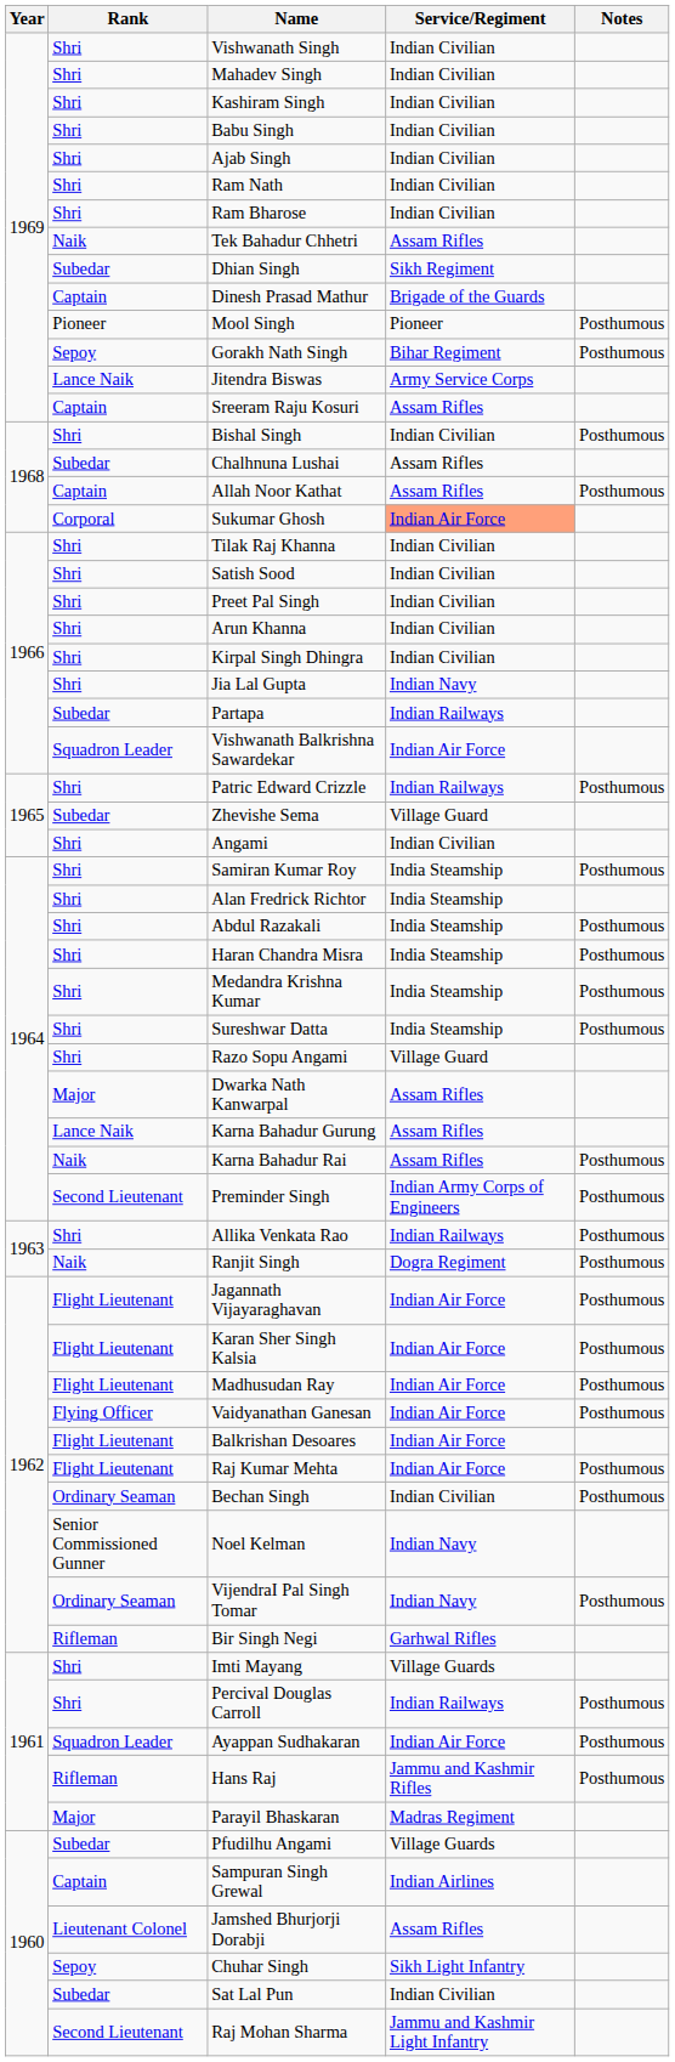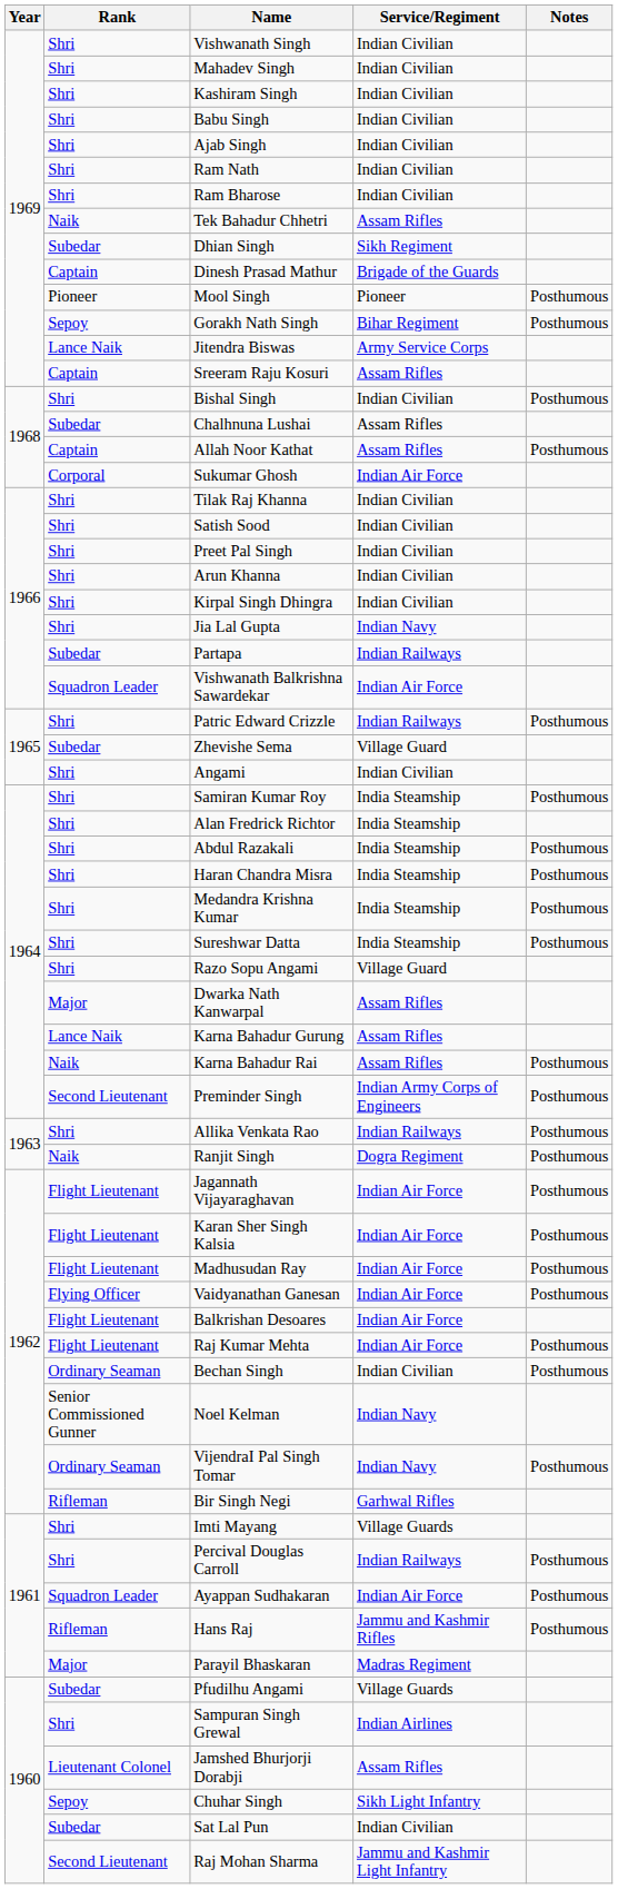 <table class="wikitable sortable">
 <tr>
 <th>Year</th>
 <th>Rank</th>
 <th>Name</th>
 <th>Service/Regiment</th>
 <th>Notes</th>
 </tr>
 <tr>
 <td rowspan="14">1969</td>
 <td><a href='#'>Shri</a></td>
 <td>Vishwanath Singh</td>
 <td>Indian Civilian</td>
 <td></td>
 </tr>
 <tr>
 <td><a href='#'>Shri</a></td>
 <td>Mahadev Singh</td>
 <td>Indian Civilian</td>
 <td></td>
 </tr>
 <tr>
 <td><a href='#'>Shri</a></td>
 <td>Kashiram Singh</td>
 <td>Indian Civilian</td>
 <td></td>
 </tr>
 <tr>
 <td><a href='#'>Shri</a></td>
 <td>Babu Singh</td>
 <td>Indian Civilian</td>
 <td></td>
 </tr>
 <tr>
 <td><a href='#'>Shri</a></td>
 <td>Ajab Singh</td>
 <td>Indian Civilian</td>
 <td></td>
 </tr>
 <tr>
 <td><a href='#'>Shri</a></td>
 <td>Ram Nath</td>
 <td>Indian Civilian</td>
 <td></td>
 </tr>
 <tr>
 <td><a href='#'>Shri</a></td>
 <td>Ram Bharose</td>
 <td>Indian Civilian</td>
 <td></td>
 </tr>
 <tr>
 <td><a href='#'>Naik</a></td>
 <td>Tek Bahadur Chhetri</td>
 <td><a href='#'>Assam Rifles</a></td>
 <td></td>
 </tr>
 <tr>
 <td><a href='#'>Subedar</a></td>
 <td>Dhian Singh</td>
 <td><a href='#'>Sikh Regiment</a></td>
 <td></td>
 </tr>
 <tr>
 <td><a href='#'>Captain</a></td>
 <td>Dinesh Prasad Mathur</td>
 <td><a href='#'>Brigade of the Guards</a></td>
 <td></td>
 </tr>
 <tr>
 <td>Pioneer</td>
 <td>Mool Singh</td>
 <td>Pioneer</td>
 <td>Posthumous</td>
 </tr>
 <tr>
 <td><a href='#'>Sepoy</a></td>
 <td>Gorakh Nath Singh</td>
 <td><a href='#'>Bihar Regiment</a></td>
 <td>Posthumous</td>
 </tr>
 <tr>
 <td><a href='#'>Lance Naik</a></td>
 <td>Jitendra Biswas</td>
 <td><a href='#'>Army Service Corps</a></td>
 <td></td>
 </tr>
 <tr>
 <td><a href='#'>Captain</a></td>
 <td>Sreeram Raju Kosuri</td>
 <td><a href='#'>Assam Rifles</a></td>
 <td></td>
 </tr>
 <tr>
 <td rowspan="4">1968</td>
 <td><a href='#'>Shri</a></td>
 <td>Bishal Singh</td>
 <td>Indian Civilian</td>
 <td>Posthumous</td>
 </tr>
 <tr>
 <td><a href='#'>Subedar</a></td>
 <td>Chalhnuna Lushai</td>
 <td>Assam Rifles</td>
 <td></td>
 </tr>
 <tr>
 <td><a href='#'>Captain</a></td>
 <td>Allah Noor Kathat</td>
 <td><a href='#'>Assam Rifles</a></td>
 <td>Posthumous</td>
 </tr>
 <tr>
 <td><a href='#'>Corporal</a></td>
 <td>Sukumar Ghosh</td>
-<td style="background: lightsalmon;"><a href='#'>Indian Air Force</a></td>
+<td><a href='#'>Indian Air Force</a></td>
 <td></td>
 </tr>
 <tr>
 <td rowspan="8">1966</td>
 <td><a href='#'>Shri</a></td>
 <td>Tilak Raj Khanna</td>
 <td>Indian Civilian</td>
 <td></td>
 </tr>
 <tr>
 <td><a href='#'>Shri</a></td>
 <td>Satish Sood</td>
 <td>Indian Civilian</td>
 <td></td>
 </tr>
 <tr>
 <td><a href='#'>Shri</a></td>
 <td>Preet Pal Singh</td>
 <td>Indian Civilian</td>
 <td></td>
 </tr>
 <tr>
 <td><a href='#'>Shri</a></td>
 <td>Arun Khanna</td>
 <td>Indian Civilian</td>
 <td></td>
 </tr>
 <tr>
 <td><a href='#'>Shri</a></td>
 <td>Kirpal Singh Dhingra</td>
 <td>Indian Civilian</td>
 <td></td>
 </tr>
 <tr>
 <td><a href='#'>Shri</a></td>
 <td>Jia Lal Gupta</td>
 <td><a href='#'>Indian Navy</a></td>
 <td></td>
 </tr>
 <tr>
 <td><a href='#'>Subedar</a></td>
 <td>Partapa</td>
 <td><a href='#'>Indian Railways</a></td>
 <td></td>
 </tr>
 <tr>
 <td><a href='#'>Squadron Leader</a></td>
 <td>Vishwanath Balkrishna Sawardekar</td>
 <td><a href='#'>Indian Air Force</a></td>
 <td></td>
 </tr>
 <tr>
 <td rowspan="3">1965</td>
 <td><a href='#'>Shri</a></td>
 <td>Patric Edward Crizzle</td>
 <td><a href='#'>Indian Railways</a></td>
 <td>Posthumous</td>
 </tr>
 <tr>
 <td><a href='#'>Subedar</a></td>
 <td>Zhevishe Sema</td>
 <td>Village Guard</td>
 <td></td>
 </tr>
 <tr>
 <td><a href='#'>Shri</a></td>
 <td>Angami</td>
 <td>Indian Civilian</td>
 <td></td>
 </tr>
 <tr>
 <td rowspan="11">1964</td>
 <td><a href='#'>Shri</a></td>
 <td>Samiran Kumar Roy</td>
 <td>India Steamship</td>
 <td>Posthumous</td>
 </tr>
 <tr>
 <td><a href='#'>Shri</a></td>
 <td>Alan Fredrick Richtor</td>
 <td>India Steamship</td>
 <td></td>
 </tr>
 <tr>
 <td><a href='#'>Shri</a></td>
 <td>Abdul Razakali</td>
 <td>India Steamship</td>
 <td>Posthumous</td>
 </tr>
 <tr>
 <td><a href='#'>Shri</a></td>
 <td>Haran Chandra Misra</td>
 <td>India Steamship</td>
 <td>Posthumous</td>
 </tr>
 <tr>
 <td><a href='#'>Shri</a></td>
 <td>Medandra Krishna Kumar</td>
 <td>India Steamship</td>
 <td>Posthumous</td>
 </tr>
 <tr>
 <td><a href='#'>Shri</a></td>
 <td>Sureshwar Datta</td>
 <td>India Steamship</td>
 <td>Posthumous</td>
 </tr>
 <tr>
 <td><a href='#'>Shri</a></td>
 <td>Razo Sopu Angami</td>
 <td>Village Guard</td>
 <td></td>
 </tr>
 <tr>
 <td><a href='#'>Major</a></td>
 <td>Dwarka Nath Kanwarpal</td>
 <td><a href='#'>Assam Rifles</a></td>
 <td></td>
 </tr>
 <tr>
 <td><a href='#'>Lance Naik</a></td>
 <td>Karna Bahadur Gurung</td>
 <td><a href='#'>Assam Rifles</a></td>
 <td></td>
 </tr>
 <tr>
 <td><a href='#'>Naik</a></td>
 <td>Karna Bahadur Rai</td>
 <td><a href='#'>Assam Rifles</a></td>
 <td>Posthumous</td>
 </tr>
 <tr>
 <td><a href='#'>Second Lieutenant</a></td>
 <td>Preminder Singh</td>
 <td><a href='#'>Indian Army Corps of Engineers</a></td>
 <td>Posthumous</td>
 </tr>
 <tr>
 <td rowspan="2">1963</td>
 <td><a href='#'>Shri</a></td>
 <td>Allika Venkata Rao</td>
 <td><a href='#'>Indian Railways</a></td>
 <td>Posthumous</td>
 </tr>
 <tr>
 <td><a href='#'>Naik</a></td>
 <td>Ranjit Singh</td>
 <td><a href='#'>Dogra Regiment</a></td>
 <td>Posthumous</td>
 </tr>
 <tr>
 <td rowspan="10">1962</td>
 <td><a href='#'>Flight Lieutenant</a></td>
 <td>Jagannath Vijayaraghavan</td>
 <td><a href='#'>Indian Air Force</a></td>
 <td>Posthumous</td>
 </tr>
 <tr>
 <td><a href='#'>Flight Lieutenant</a></td>
 <td>Karan Sher Singh Kalsia</td>
 <td><a href='#'>Indian Air Force</a></td>
 <td>Posthumous</td>
 </tr>
 <tr>
 <td><a href='#'>Flight Lieutenant</a></td>
 <td>Madhusudan Ray</td>
 <td><a href='#'>Indian Air Force</a></td>
 <td>Posthumous</td>
 </tr>
 <tr>
 <td><a href='#'>Flying Officer</a></td>
 <td>Vaidyanathan Ganesan</td>
 <td><a href='#'>Indian Air Force</a></td>
 <td>Posthumous</td>
 </tr>
 <tr>
 <td><a href='#'>Flight Lieutenant</a></td>
 <td>Balkrishan Desoares</td>
 <td><a href='#'>Indian Air Force</a></td>
 <td></td>
 </tr>
 <tr>
 <td><a href='#'>Flight Lieutenant</a></td>
 <td>Raj Kumar Mehta</td>
 <td><a href='#'>Indian Air Force</a></td>
 <td>Posthumous</td>
 </tr>
 <tr>
 <td><a href='#'>Ordinary Seaman</a></td>
 <td>Bechan Singh</td>
 <td>Indian Civilian</td>
 <td>Posthumous</td>
 </tr>
 <tr>
 <td>Senior Commissioned Gunner</td>
 <td>Noel Kelman</td>
 <td><a href='#'>Indian Navy</a></td>
 <td></td>
 </tr>
 <tr>
 <td><a href='#'>Ordinary Seaman</a></td>
 <td>VijendraI Pal Singh Tomar</td>
 <td><a href='#'>Indian Navy</a></td>
 <td>Posthumous</td>
 </tr>
 <tr>
 <td><a href='#'>Rifleman</a></td>
 <td>Bir Singh Negi</td>
 <td><a href='#'>Garhwal Rifles</a></td>
 <td></td>
 </tr>
 <tr>
 <td rowspan="5">1961</td>
 <td><a href='#'>Shri</a></td>
 <td>Imti Mayang</td>
 <td>Village Guards</td>
 <td></td>
 </tr>
 <tr>
 <td><a href='#'>Shri</a></td>
 <td>Percival Douglas Carroll</td>
 <td><a href='#'>Indian Railways</a></td>
 <td>Posthumous</td>
 </tr>
 <tr>
 <td><a href='#'>Squadron Leader</a></td>
 <td>Ayappan Sudhakaran</td>
 <td><a href='#'>Indian Air Force</a></td>
 <td>Posthumous</td>
 </tr>
 <tr>
 <td><a href='#'>Rifleman</a></td>
 <td>Hans Raj</td>
 <td><a href='#'>Jammu and Kashmir Rifles</a></td>
 <td>Posthumous</td>
 </tr>
 <tr>
 <td><a href='#'>Major</a></td>
 <td>Parayil Bhaskaran</td>
 <td><a href='#'>Madras Regiment</a></td>
 <td></td>
 </tr>
 <tr>
 <td rowspan="6">1960</td>
 <td><a href='#'>Subedar</a></td>
 <td>Pfudilhu Angami</td>
 <td>Village Guards</td>
 <td></td>
 </tr>
 <tr>
-<td><a href='#'>Captain</a></td>
+<td><a href='#'>Shri</a></td>
 <td>Sampuran Singh Grewal</td>
 <td><a href='#'>Indian Airlines</a></td>
 <td></td>
 </tr>
 <tr>
 <td><a href='#'>Lieutenant Colonel</a></td>
 <td>Jamshed Bhurjorji Dorabji</td>
 <td><a href='#'>Assam Rifles</a></td>
 <td></td>
 </tr>
 <tr>
 <td><a href='#'>Sepoy</a></td>
 <td>Chuhar Singh</td>
 <td><a href='#'>Sikh Light Infantry</a></td>
 <td></td>
 </tr>
 <tr>
 <td><a href='#'>Subedar</a></td>
 <td>Sat Lal Pun</td>
 <td>Indian Civilian</td>
 <td></td>
 </tr>
 <tr>
 <td><a href='#'>Second Lieutenant</a></td>
 <td>Raj Mohan Sharma</td>
 <td><a href='#'>Jammu and Kashmir Light Infantry</a></td>
 <td></td>
 </tr>
 </table>
